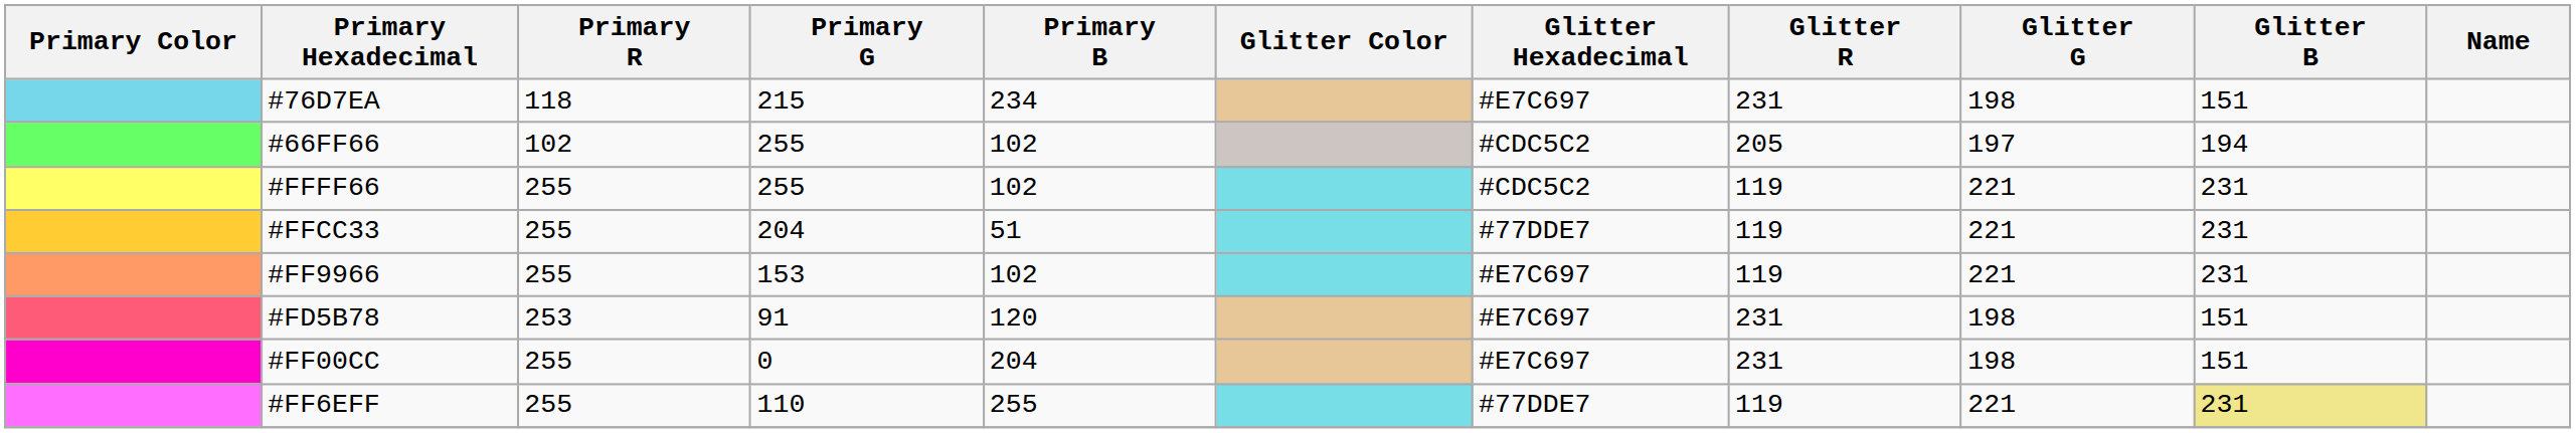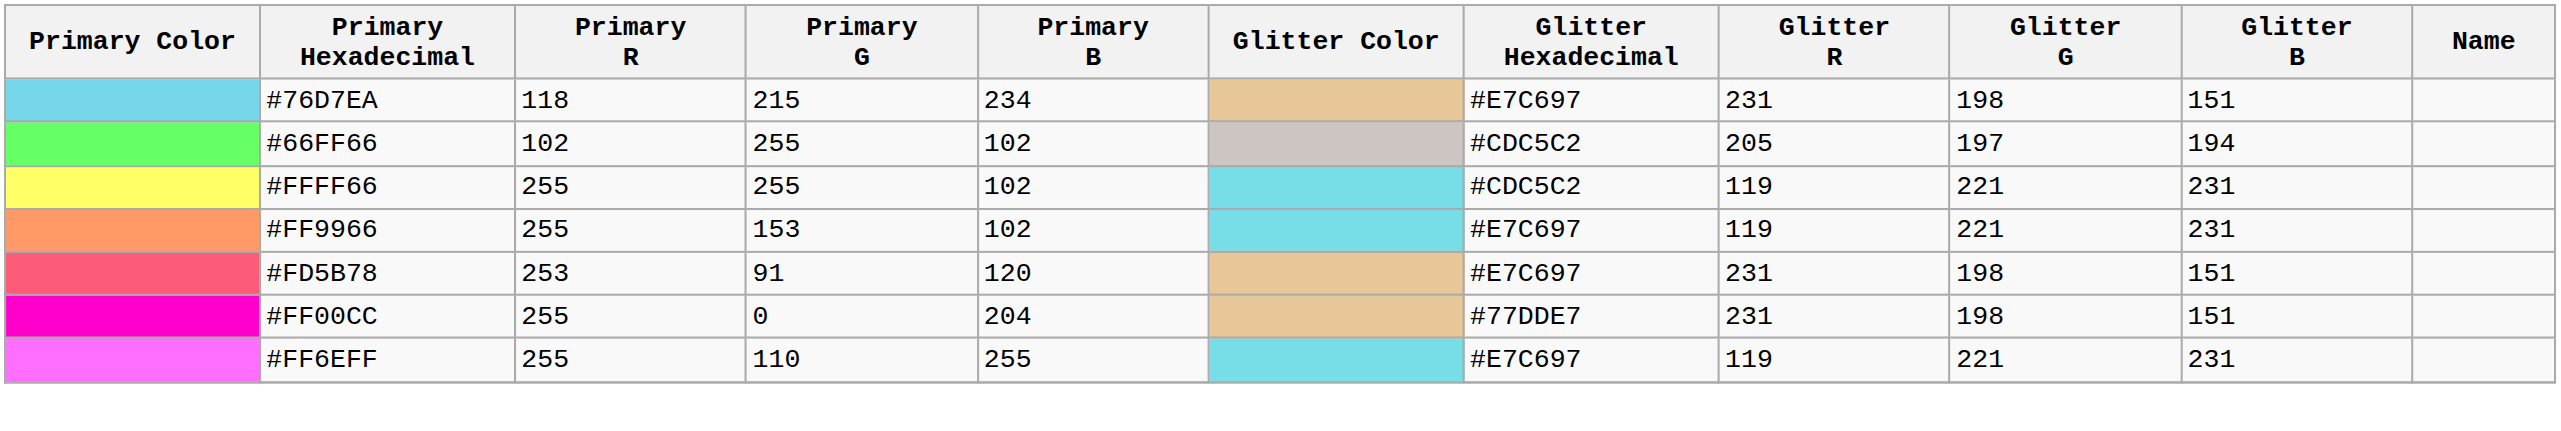 <table class="wikitable sortable">
 <tr>
 <th scope="col" width=10% class="unsortable">Primary Color</th>
 <th scope="col" width=10%>Primary Hexadecimal</th>
 <th scope="col">Primary<br>R</th>
 <th scope="col">Primary<br>G</th>
 <th scope="col">Primary<br>B</th>
 <th scope="col" width="10%" class="unsortable">Glitter Color</th>
 <th scope="col" width=10%>Glitter Hexadecimal</th>
 <th scope="col">Glitter<br> R</th>
 <th scope="col">Glitter<br> G</th>
 <th scope="col">Glitter<br>B</th>
 <th scope="col">Name</th>
 </tr>
 <tr>
 <th style="background-color:#76D7EA"></th>
 <td>#76D7EA</td>
 <td>118</td>
 <td>215</td>
 <td>234</td>
 <th style="background-color:#E7C697"></th>
 <td>#E7C697</td>
 <td>231</td>
 <td>198</td>
 <td>151</td>
 <td></td>
 </tr>
 <tr>
 <th style="background-color:#66FF66"></th>
 <td>#66FF66</td>
 <td>102</td>
 <td>255</td>
 <td>102</td>
 <th style="background-color:#CDC5C2"></th>
 <td>#CDC5C2</td>
 <td>205</td>
 <td>197</td>
 <td>194</td>
 <td></td>
 </tr>
 <tr>
 <th style="background-color:#FFFF66"></th>
 <td>#FFFF66</td>
 <td>255</td>
 <td>255</td>
 <td>102</td>
 <th style="background-color:#77DDE7"></th>
 <td>#CDC5C2</td>
 <td>119</td>
 <td>221</td>
 <td>231</td>
 <td></td>
 </tr>
 <tr>
-<th style="background-color:#FFCC33"></th>
-<td>#FFCC33</td>
-<td>255</td>
-<td>204</td>
-<td>51</td>
-<th style="background-color:#77DDE7"></th>
-<td>#77DDE7</td>
-<td>119</td>
-<td>221</td>
-<td>231</td>
-<td></td>
-</tr>
-<tr>
 <th style="background-color:#FF9966"></th>
 <td>#FF9966</td>
 <td>255</td>
 <td>153</td>
 <td>102</td>
 <th style="background-color:#77DDE7"></th>
 <td>#E7C697</td>
 <td>119</td>
 <td>221</td>
 <td>231</td>
 <td></td>
 </tr>
 <tr>
 <th style="background-color:#FD5B78"></th>
 <td>#FD5B78</td>
 <td>253</td>
 <td>91</td>
 <td>120</td>
 <th style="background-color:#E7C697"></th>
 <td>#E7C697</td>
 <td>231</td>
 <td>198</td>
 <td>151</td>
 <td></td>
 </tr>
 <tr>
 <th style="background-color:#FF00CC"></th>
 <td>#FF00CC</td>
 <td>255</td>
 <td>0</td>
 <td>204</td>
 <th style="background-color:#E7C697"></th>
-<td>#E7C697</td>
+<td>#77DDE7</td>
 <td>231</td>
 <td>198</td>
 <td>151</td>
 <td></td>
 </tr>
 <tr>
 <th style="background-color:#FF6EFF"></th>
 <td>#FF6EFF</td>
 <td>255</td>
 <td>110</td>
 <td>255</td>
 <th style="background-color:#77DDE7"></th>
-<td>#77DDE7</td>
+<td>#E7C697</td>
 <td>119</td>
 <td>221</td>
-<td style="background: khaki;">231</td>
+<td>231</td>
 <td></td>
 </tr>
 <tr>
 </tr>
 </table>
